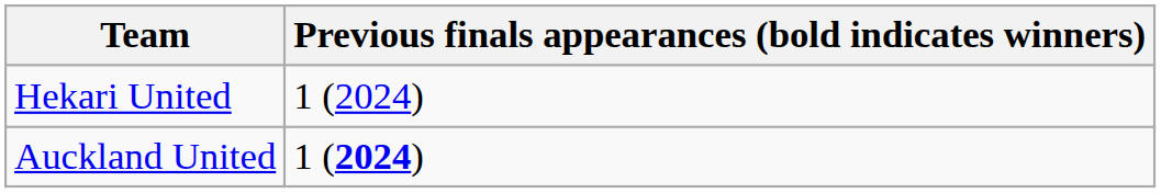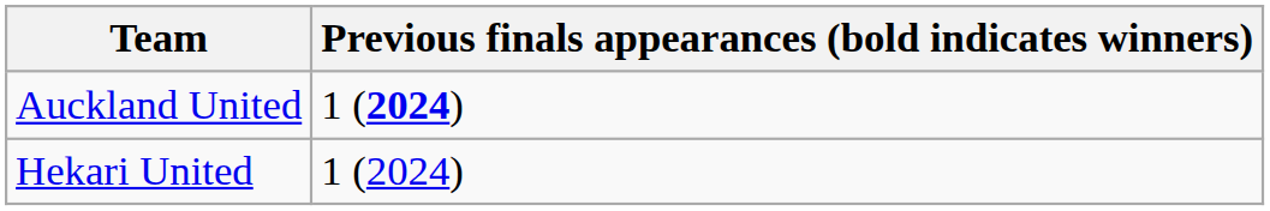 <table class="wikitable">
 <tr>
 <th>Team</th>
 <th>Previous finals appearances (bold indicates winners)</th>
 </tr>
 <tr>
+<td> <a href='#'>Auckland United</a></td>
+<td>1 (<strong><a href='#'>2024</a></strong>)</td>
+</tr>
+<tr>
 <td> <a href='#'>Hekari United</a></td>
 <td>1 (<a href='#'>2024</a>)</td>
 </tr>
-<tr>
-<td> <a href='#'>Auckland United</a></td>
-<td>1 (<strong><a href='#'>2024</a></strong>)</td>
-</tr>
 </table>
